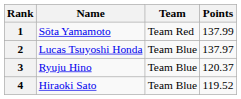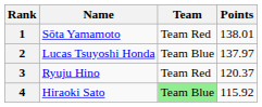 <table class="wikitable sortable">
 <tr>
 <th>Rank</th>
 <th>Name</th>
 <th>Team</th>
 <th>Points</th>
 </tr>
 <tr>
 <th>1</th>
 <td> <a href='#'>Sōta Yamamoto</a></td>
 <td>Team Red</td>
-<td align="center">137.99</td>
+<td align="center">138.01</td>
 </tr>
 <tr>
 <th>2</th>
 <td> <a href='#'>Lucas Tsuyoshi Honda</a></td>
 <td>Team Blue</td>
 <td align="center">137.97</td>
 </tr>
 <tr>
 <th>3</th>
 <td> <a href='#'>Ryuju Hino</a></td>
-<td>Team Blue</td>
+<td>Team Red</td>
 <td align="center">120.37</td>
 </tr>
 <tr>
 <th>4</th>
 <td> <a href='#'>Hiraoki Sato</a></td>
-<td>Team Blue</td>
-<td align="center">119.52</td>
+<td style="background: lightgreen;">Team Blue</td>
+<td align="center">115.92</td>
 </tr>
 </table>
